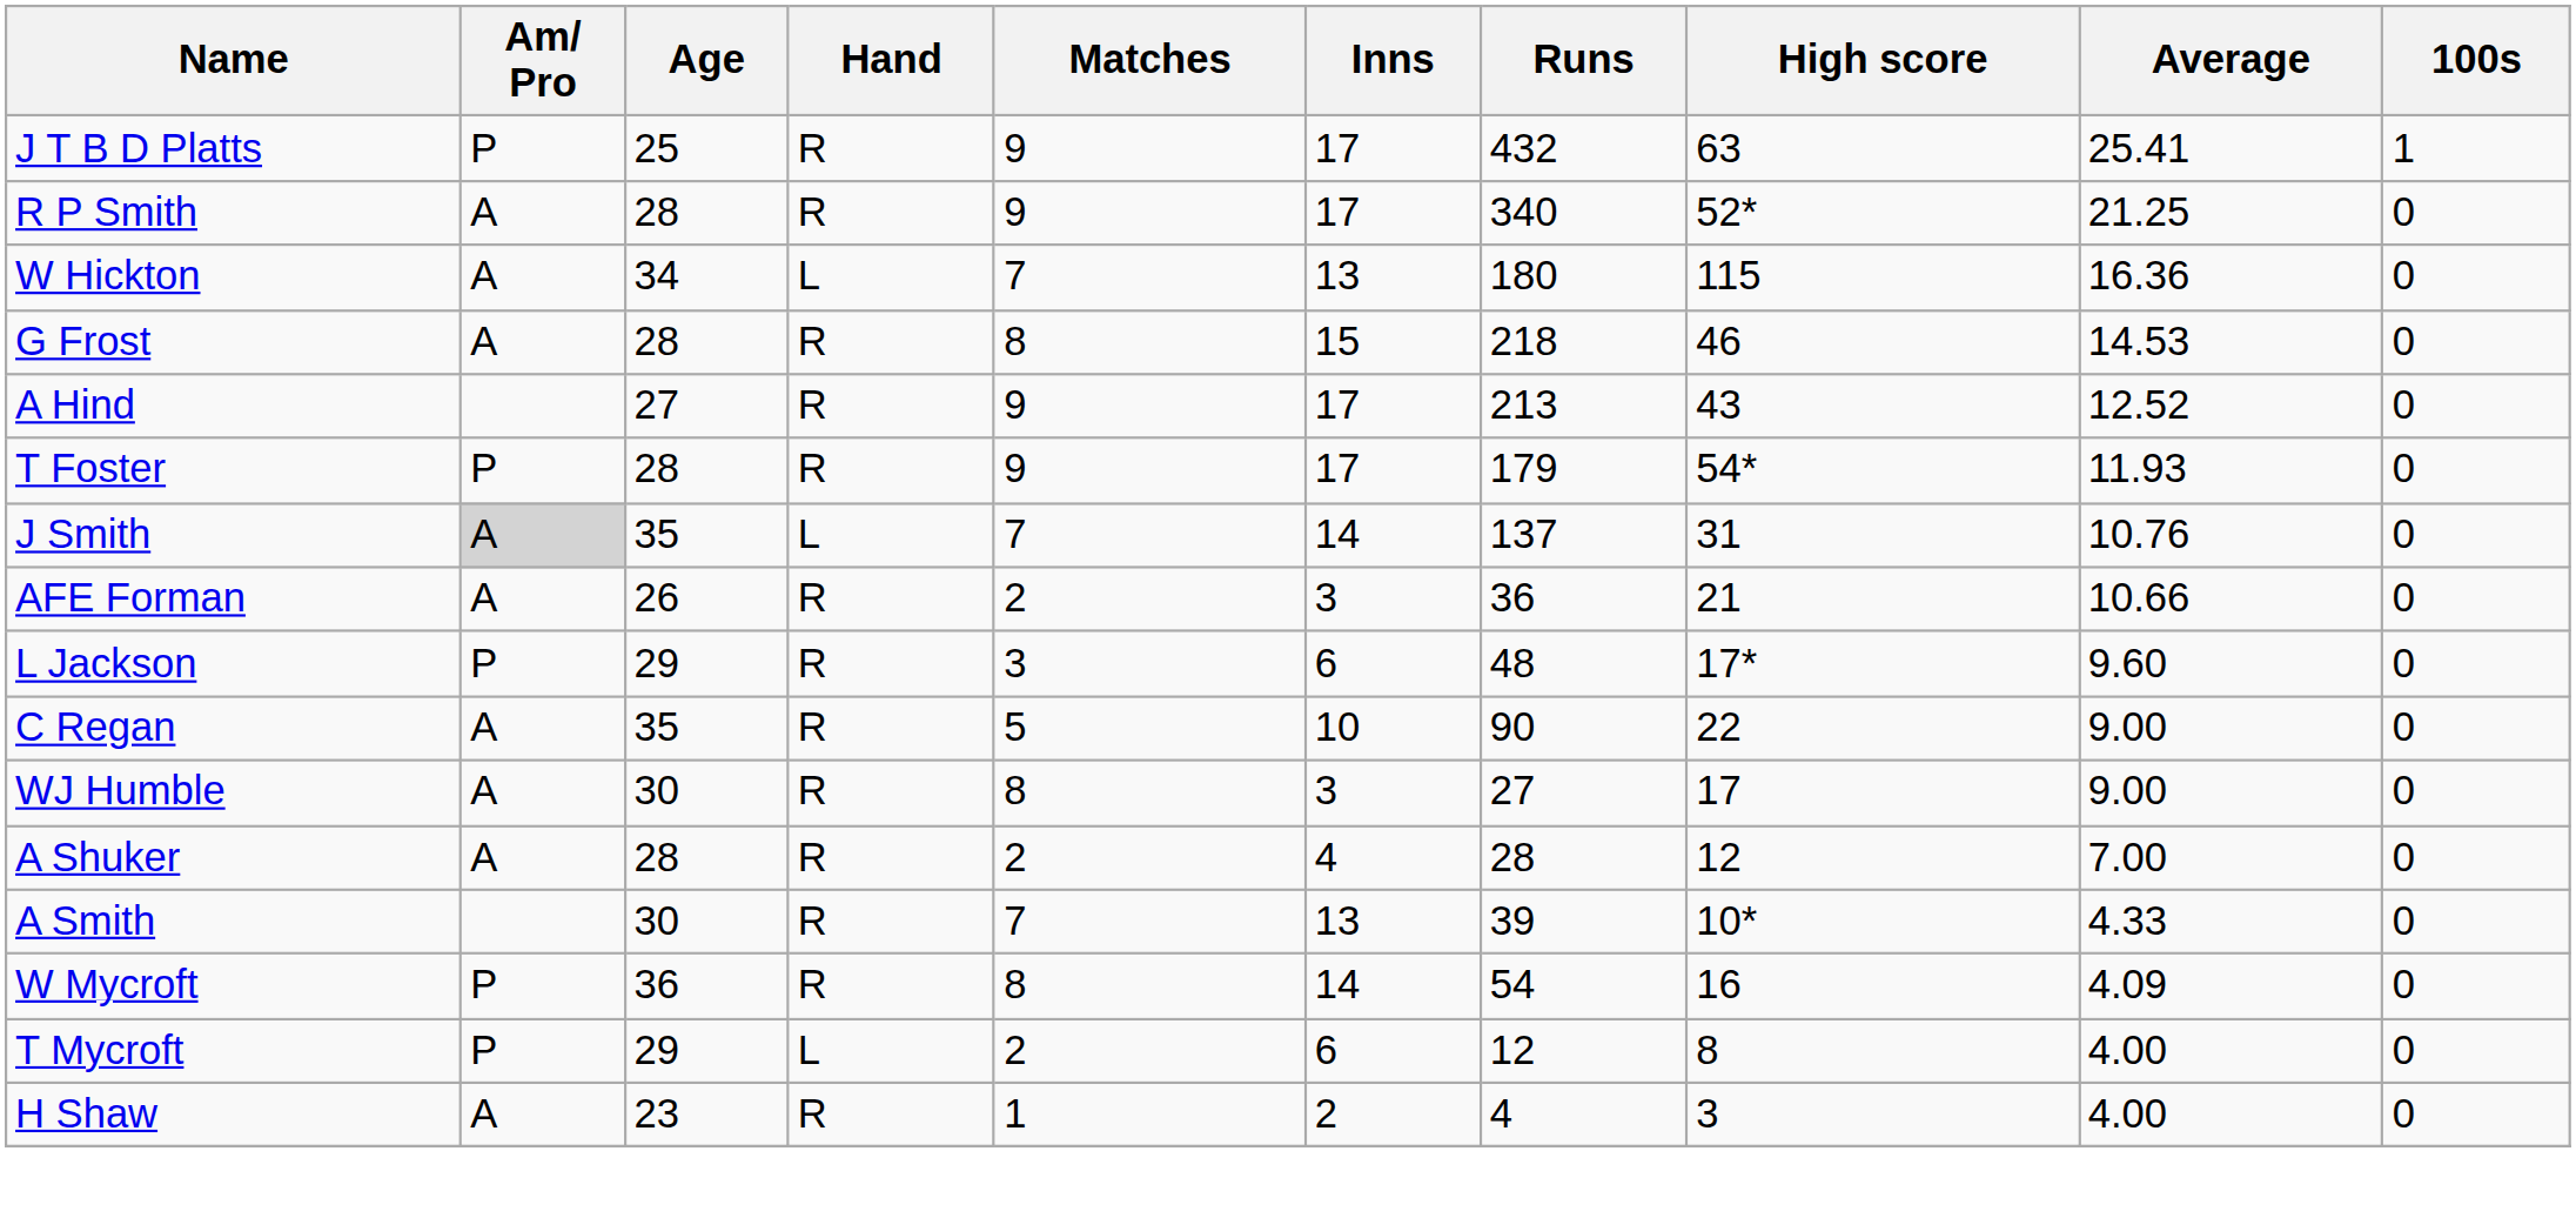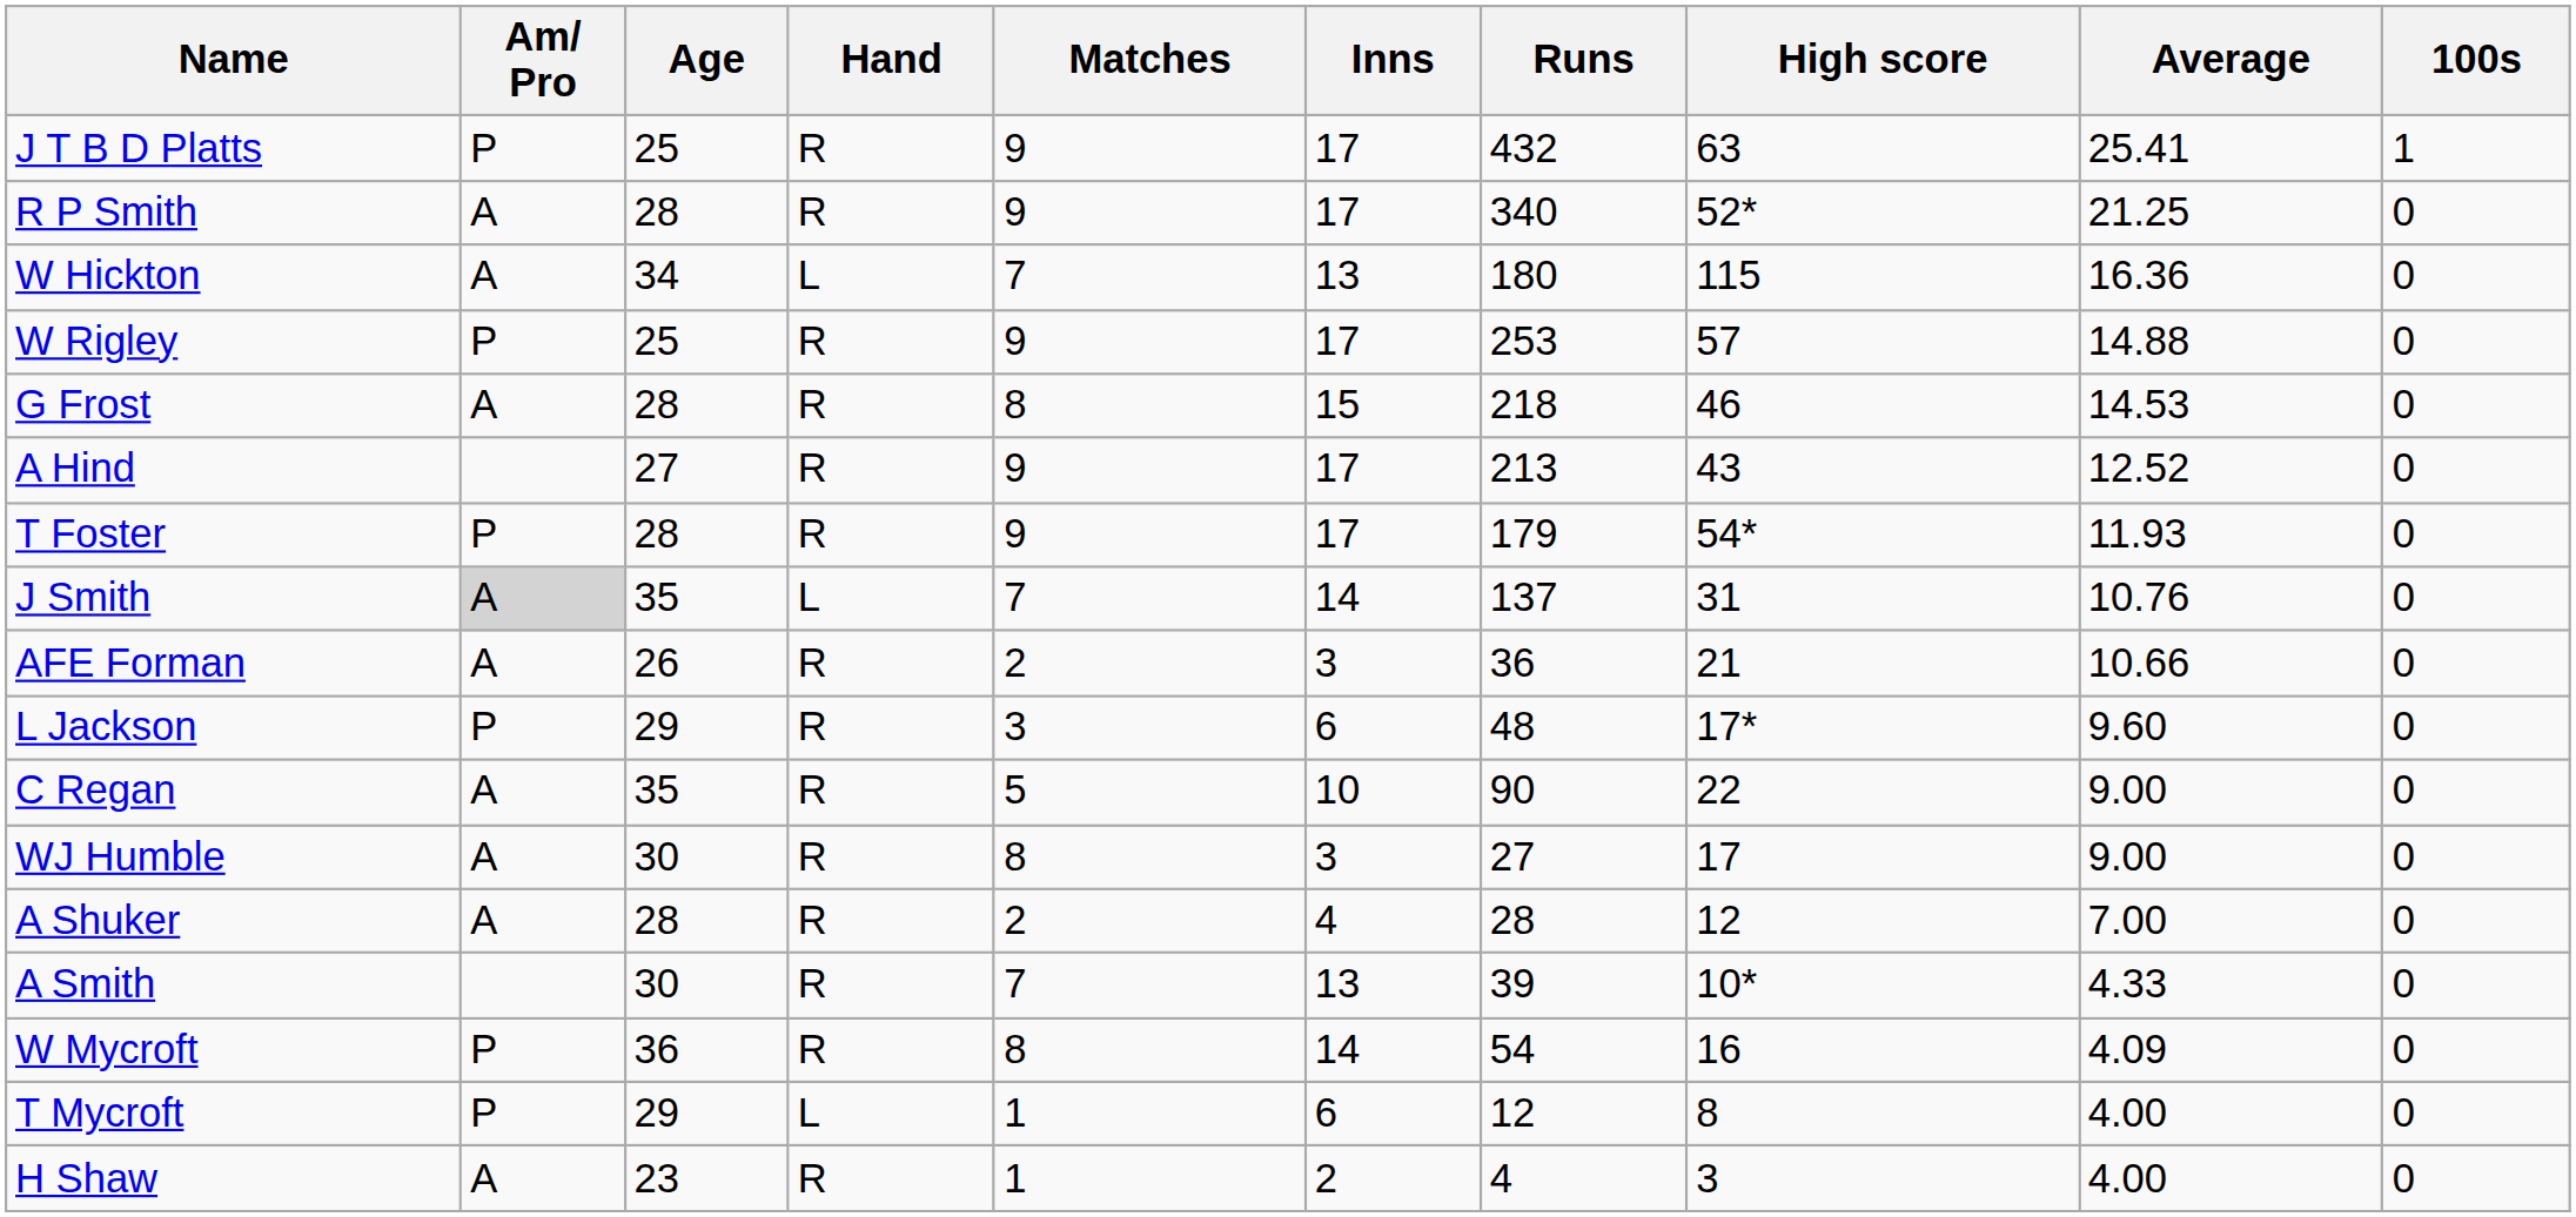 <table class="wikitable sortable" width="80%">
 <tr bgcolor="#efefef">
 <th>Name</th>
 <th>Am/<br>Pro</th>
 <th>Age</th>
 <th>Hand</th>
 <th>Matches</th>
 <th>Inns</th>
 <th>Runs</th>
 <th>High score</th>
 <th>Average</th>
 <th>100s</th>
 </tr>
 <tr>
 <td><a href='#'>J T B D Platts</a></td>
 <td>P</td>
 <td>25</td>
 <td>R</td>
 <td>9</td>
 <td>17</td>
 <td>432</td>
 <td>63</td>
 <td>25.41</td>
 <td>1</td>
 </tr>
 <tr>
 <td><a href='#'>R P Smith</a></td>
 <td>A</td>
 <td>28</td>
 <td>R</td>
 <td>9</td>
 <td>17</td>
 <td>340</td>
 <td>52*</td>
 <td>21.25</td>
 <td>0</td>
 </tr>
 <tr>
 <td><a href='#'>W Hickton</a></td>
 <td>A</td>
 <td>34</td>
 <td>L</td>
 <td>7</td>
 <td>13</td>
 <td>180</td>
 <td>115</td>
 <td>16.36</td>
+<td>0</td>
+</tr>
+<tr>
+<td><a href='#'>W Rigley</a></td>
+<td>P</td>
+<td>25</td>
+<td>R</td>
+<td>9</td>
+<td>17</td>
+<td>253</td>
+<td>57</td>
+<td>14.88</td>
 <td>0</td>
 </tr>
 <tr>
 <td><a href='#'>G Frost</a></td>
 <td>A</td>
 <td>28</td>
 <td>R</td>
 <td>8</td>
 <td>15</td>
 <td>218</td>
 <td>46</td>
 <td>14.53</td>
 <td>0</td>
 </tr>
 <tr>
 <td><a href='#'>A Hind</a></td>
 <td></td>
 <td>27</td>
 <td>R</td>
 <td>9</td>
 <td>17</td>
 <td>213</td>
 <td>43</td>
 <td>12.52</td>
 <td>0</td>
 </tr>
 <tr>
 <td><a href='#'>T Foster</a></td>
 <td>P</td>
 <td>28</td>
 <td>R</td>
 <td>9</td>
 <td>17</td>
 <td>179</td>
 <td>54*</td>
 <td>11.93</td>
 <td>0</td>
 </tr>
 <tr>
 <td><a href='#'>J Smith</a></td>
 <td style="background: lightgrey;">A</td>
 <td>35</td>
 <td>L</td>
 <td>7</td>
 <td>14</td>
 <td>137</td>
 <td>31</td>
 <td>10.76</td>
 <td>0</td>
 </tr>
 <tr>
 <td><a href='#'>AFE Forman</a></td>
 <td>A</td>
 <td>26</td>
 <td>R</td>
 <td>2</td>
 <td>3</td>
 <td>36</td>
 <td>21</td>
 <td>10.66</td>
 <td>0</td>
 </tr>
 <tr>
 <td><a href='#'>L Jackson</a></td>
 <td>P</td>
 <td>29</td>
 <td>R</td>
 <td>3</td>
 <td>6</td>
 <td>48</td>
 <td>17*</td>
 <td>9.60</td>
 <td>0</td>
 </tr>
 <tr>
 <td><a href='#'>C Regan</a></td>
 <td>A</td>
 <td>35</td>
 <td>R</td>
 <td>5</td>
 <td>10</td>
 <td>90</td>
 <td>22</td>
 <td>9.00</td>
 <td>0</td>
 </tr>
 <tr>
 <td><a href='#'>WJ Humble</a></td>
 <td>A</td>
 <td>30</td>
 <td>R</td>
 <td>8</td>
 <td>3</td>
 <td>27</td>
 <td>17</td>
 <td>9.00</td>
 <td>0</td>
 </tr>
 <tr>
 <td><a href='#'>A Shuker</a></td>
 <td>A</td>
 <td>28</td>
 <td>R</td>
 <td>2</td>
 <td>4</td>
 <td>28</td>
 <td>12</td>
 <td>7.00</td>
 <td>0</td>
 </tr>
 <tr>
 <td><a href='#'>A Smith</a></td>
 <td></td>
 <td>30</td>
 <td>R</td>
 <td>7</td>
 <td>13</td>
 <td>39</td>
 <td>10*</td>
 <td>4.33</td>
 <td>0</td>
 </tr>
 <tr>
 <td><a href='#'>W Mycroft</a></td>
 <td>P</td>
 <td>36</td>
 <td>R</td>
 <td>8</td>
 <td>14</td>
 <td>54</td>
 <td>16</td>
 <td>4.09</td>
 <td>0</td>
 </tr>
 <tr>
 <td><a href='#'>T Mycroft</a></td>
 <td>P</td>
 <td>29</td>
 <td>L</td>
-<td>2</td>
+<td>1</td>
 <td>6</td>
 <td>12</td>
 <td>8</td>
 <td>4.00</td>
 <td>0</td>
 </tr>
 <tr>
 <td><a href='#'>H Shaw</a></td>
 <td>A</td>
 <td>23</td>
 <td>R</td>
 <td>1</td>
 <td>2</td>
 <td>4</td>
 <td>3</td>
 <td>4.00</td>
 <td>0</td>
 </tr>
 <tr>
 </tr>
 </table>
